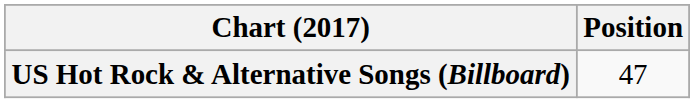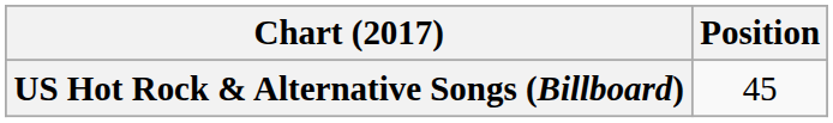 <table class="wikitable plainrowheaders" style="text-align:center">
 <tr>
 <th>Chart (2017)</th>
 <th>Position</th>
 </tr>
 <tr>
 <th scope="row">US Hot Rock & Alternative Songs (<em>Billboard</em>)</th>
-<td>47</td>
+<td>45</td>
 </tr>
 </table>
